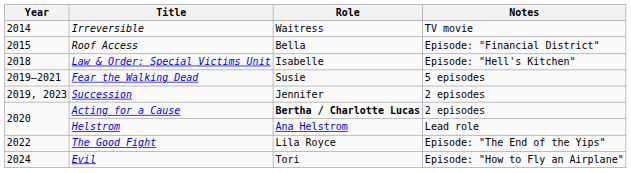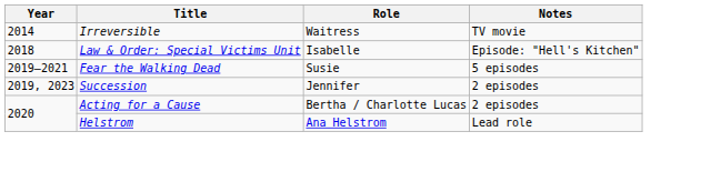 <table class="wikitable sortable">
 <tr>
 <th>Year</th>
 <th>Title</th>
 <th>Role</th>
 <th class="unsortable">Notes</th>
 </tr>
 <tr>
 <td>2014</td>
 <td><em>Irreversible</em></td>
 <td>Waitress</td>
 <td>TV movie</td>
-</tr>
-<tr>
-<td>2015</td>
-<td><em>Roof Access</em></td>
-<td>Bella</td>
-<td>Episode: "Financial District"</td>
 </tr>
 <tr>
 <td>2018</td>
 <td><em><a href='#'>Law & Order: Special Victims Unit</a></em></td>
 <td>Isabelle</td>
 <td>Episode: "Hell's Kitchen"</td>
 </tr>
 <tr>
 <td>2019–2021</td>
 <td><em><a href='#'>Fear the Walking Dead</a></em></td>
 <td>Susie</td>
 <td>5 episodes</td>
 </tr>
 <tr>
 <td>2019, 2023</td>
 <td><em><a href='#'>Succession</a></em></td>
 <td>Jennifer</td>
 <td>2 episodes</td>
 </tr>
 <tr>
 <td rowspan="2">2020</td>
 <td><em><a href='#'>Acting for a Cause</a></em></td>
-<td><strong>Bertha / Charlotte Lucas</strong></td>
+<td>Bertha / Charlotte Lucas</td>
 <td>2 episodes</td>
 </tr>
 <tr>
 <td><em><a href='#'>Helstrom</a></em></td>
 <td><a href='#'>Ana Helstrom</a></td>
 <td>Lead role</td>
 </tr>
-<tr>
-<td>2022</td>
-<td><em><a href='#'>The Good Fight</a></em></td>
-<td>Lila Royce</td>
-<td>Episode: "The End of the Yips"</td>
-</tr>
-<tr>
-<td>2024</td>
-<td><em><a href='#'>Evil</a></em></td>
-<td>Tori</td>
-<td>Episode: "How to Fly an Airplane"</td>
-</tr>
 </table>
